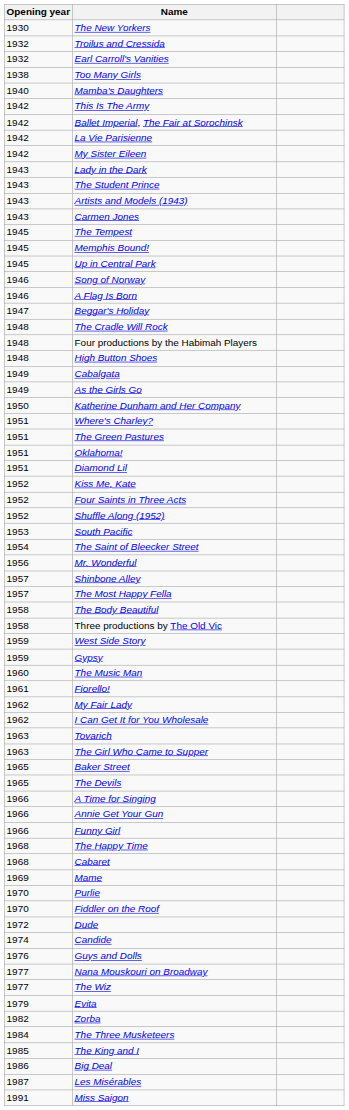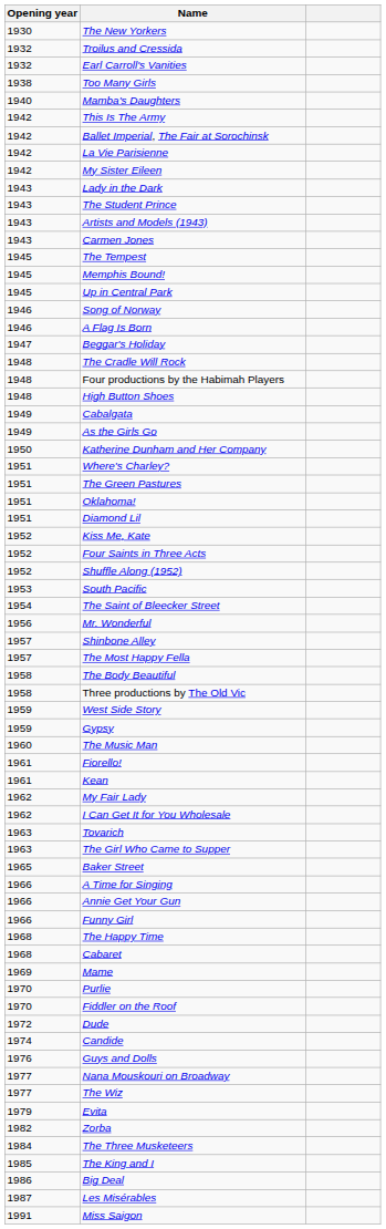 <table class="wikitable sortable collapsible">
 <tr>
 <th width=20% scope="col">Opening year</th>
 <th width=60% scope="col">Name</th>
 <th width=20% scope="col" class="unsortable"></th>
 </tr>
 <tr>
 <td>1930</td>
 <td><em><a href='#'>The New Yorkers</a></em></td>
 <td></td>
 </tr>
 <tr>
 <td>1932</td>
 <td><em><a href='#'>Troilus and Cressida</a></em></td>
 <td></td>
 </tr>
 <tr>
 <td>1932</td>
 <td><em><a href='#'>Earl Carroll's Vanities</a></em></td>
 <td></td>
 </tr>
 <tr>
 <td>1938</td>
 <td><em><a href='#'>Too Many Girls</a></em></td>
 <td></td>
 </tr>
 <tr>
 <td>1940</td>
 <td><em><a href='#'>Mamba's Daughters</a></em></td>
 <td></td>
 </tr>
 <tr>
 <td>1942</td>
 <td><em><a href='#'>This Is The Army</a></em></td>
 <td></td>
 </tr>
 <tr>
 <td>1942</td>
 <td><em><a href='#'>Ballet Imperial</a></em>, <em><a href='#'>The Fair at Sorochinsk</a></em></td>
 <td></td>
 </tr>
 <tr>
 <td>1942</td>
 <td><em><a href='#'>La Vie Parisienne</a></em></td>
 <td></td>
 </tr>
 <tr>
 <td>1942</td>
 <td><em><a href='#'>My Sister Eileen</a></em></td>
 <td></td>
 </tr>
 <tr>
 <td>1943</td>
 <td><em><a href='#'>Lady in the Dark</a></em></td>
 <td></td>
 </tr>
 <tr>
 <td>1943</td>
 <td><em><a href='#'>The Student Prince</a></em></td>
 <td></td>
 </tr>
 <tr>
 <td>1943</td>
 <td><em><a href='#'>Artists and Models (1943)</a></em></td>
 <td></td>
 </tr>
 <tr>
 <td>1943</td>
 <td><em><a href='#'>Carmen Jones</a></em></td>
 <td></td>
 </tr>
 <tr>
 <td>1945</td>
 <td><em><a href='#'>The Tempest</a></em></td>
 <td></td>
 </tr>
 <tr>
 <td>1945</td>
 <td><em><a href='#'>Memphis Bound!</a></em></td>
 <td></td>
 </tr>
 <tr>
 <td>1945</td>
 <td><em><a href='#'>Up in Central Park</a></em></td>
 <td></td>
 </tr>
 <tr>
 <td>1946</td>
 <td><em><a href='#'>Song of Norway</a></em></td>
 <td></td>
 </tr>
 <tr>
 <td>1946</td>
 <td><em><a href='#'>A Flag Is Born</a></em></td>
 <td></td>
 </tr>
 <tr>
 <td>1947</td>
 <td><em><a href='#'>Beggar's Holiday</a></em></td>
 <td></td>
 </tr>
 <tr>
 <td>1948</td>
 <td><em><a href='#'>The Cradle Will Rock</a></em></td>
 <td></td>
 </tr>
 <tr>
 <td>1948</td>
 <td>Four productions by the Habimah Players</td>
 <td></td>
 </tr>
 <tr>
 <td>1948</td>
 <td><em><a href='#'>High Button Shoes</a></em></td>
 <td></td>
 </tr>
 <tr>
 <td>1949</td>
 <td><em><a href='#'>Cabalgata</a></em></td>
 <td></td>
 </tr>
 <tr>
 <td>1949</td>
 <td><em><a href='#'>As the Girls Go</a></em></td>
 <td></td>
 </tr>
 <tr>
 <td>1950</td>
 <td><em><a href='#'>Katherine Dunham and Her Company</a></em></td>
 <td></td>
 </tr>
 <tr>
 <td>1951</td>
 <td><em><a href='#'>Where's Charley?</a></em></td>
 <td></td>
 </tr>
 <tr>
 <td>1951</td>
 <td><em><a href='#'>The Green Pastures</a></em></td>
 <td></td>
 </tr>
 <tr>
 <td>1951</td>
 <td><em><a href='#'>Oklahoma!</a></em></td>
 <td></td>
 </tr>
 <tr>
 <td>1951</td>
 <td><em><a href='#'>Diamond Lil</a></em></td>
 <td></td>
 </tr>
 <tr>
 <td>1952</td>
 <td><em><a href='#'>Kiss Me, Kate</a></em></td>
 <td></td>
 </tr>
 <tr>
 <td>1952</td>
 <td><em><a href='#'>Four Saints in Three Acts</a></em></td>
 <td></td>
 </tr>
 <tr>
 <td>1952</td>
 <td><em><a href='#'>Shuffle Along (1952)</a></em></td>
 <td></td>
 </tr>
 <tr>
 <td>1953</td>
 <td><em><a href='#'>South Pacific</a></em></td>
 <td></td>
 </tr>
 <tr>
 <td>1954</td>
 <td><em><a href='#'>The Saint of Bleecker Street</a></em></td>
 <td></td>
 </tr>
 <tr>
 <td>1956</td>
 <td><em><a href='#'>Mr. Wonderful</a></em></td>
 <td></td>
 </tr>
 <tr>
 <td>1957</td>
 <td><em><a href='#'>Shinbone Alley</a></em></td>
 <td></td>
 </tr>
 <tr>
 <td>1957</td>
 <td><em><a href='#'>The Most Happy Fella</a></em></td>
 <td></td>
 </tr>
 <tr>
 <td>1958</td>
 <td><em><a href='#'>The Body Beautiful</a></em></td>
 <td></td>
 </tr>
 <tr>
 <td>1958</td>
 <td>Three productions by <a href='#'>The Old Vic</a></td>
 <td></td>
 </tr>
 <tr>
 <td>1959</td>
 <td><em><a href='#'>West Side Story</a></em></td>
 <td></td>
 </tr>
 <tr>
 <td>1959</td>
 <td><em><a href='#'>Gypsy</a></em></td>
 <td></td>
 </tr>
 <tr>
 <td>1960</td>
 <td><em><a href='#'>The Music Man</a></em></td>
 <td></td>
 </tr>
 <tr>
 <td>1961</td>
 <td><em><a href='#'>Fiorello!</a></em></td>
 <td></td>
 </tr>
 <tr>
+<td>1961</td>
+<td><em><a href='#'>Kean</a></em></td>
+<td></td>
+</tr>
+<tr>
 <td>1962</td>
 <td><em><a href='#'>My Fair Lady</a></em></td>
 <td></td>
 </tr>
 <tr>
 <td>1962</td>
 <td><em><a href='#'>I Can Get It for You Wholesale</a></em></td>
 <td></td>
 </tr>
 <tr>
 <td>1963</td>
 <td><em><a href='#'>Tovarich</a></em></td>
 <td></td>
 </tr>
 <tr>
 <td>1963</td>
 <td><em><a href='#'>The Girl Who Came to Supper</a></em></td>
 <td></td>
 </tr>
 <tr>
 <td>1965</td>
 <td><em><a href='#'>Baker Street</a></em></td>
-<td></td>
-</tr>
-<tr>
-<td>1965</td>
-<td><em><a href='#'>The Devils</a></em></td>
 <td></td>
 </tr>
 <tr>
 <td>1966</td>
 <td><em><a href='#'>A Time for Singing</a></em></td>
 <td></td>
 </tr>
 <tr>
 <td>1966</td>
 <td><em><a href='#'>Annie Get Your Gun</a></em></td>
 <td></td>
 </tr>
 <tr>
 <td>1966</td>
 <td><em><a href='#'>Funny Girl</a></em></td>
 <td></td>
 </tr>
 <tr>
 <td>1968</td>
 <td><em><a href='#'>The Happy Time</a></em></td>
 <td></td>
 </tr>
 <tr>
 <td>1968</td>
 <td><em><a href='#'>Cabaret</a></em></td>
 <td></td>
 </tr>
 <tr>
 <td>1969</td>
 <td><em><a href='#'>Mame</a></em></td>
 <td></td>
 </tr>
 <tr>
 <td>1970</td>
 <td><em><a href='#'>Purlie</a></em></td>
 <td></td>
 </tr>
 <tr>
 <td>1970</td>
 <td><em><a href='#'>Fiddler on the Roof</a></em></td>
 <td></td>
 </tr>
 <tr>
 <td>1972</td>
 <td><em><a href='#'>Dude</a></em></td>
 <td></td>
 </tr>
 <tr>
 <td>1974</td>
 <td><em><a href='#'>Candide</a></em></td>
 <td></td>
 </tr>
 <tr>
 <td>1976</td>
 <td><em><a href='#'>Guys and Dolls</a></em></td>
 <td></td>
 </tr>
 <tr>
 <td>1977</td>
 <td><em><a href='#'>Nana Mouskouri on Broadway</a></em></td>
 <td></td>
 </tr>
 <tr>
 <td>1977</td>
 <td><em><a href='#'>The Wiz</a></em></td>
 <td></td>
 </tr>
 <tr>
 <td>1979</td>
 <td><em><a href='#'>Evita</a></em></td>
 <td></td>
 </tr>
 <tr>
 <td>1982</td>
 <td><em><a href='#'>Zorba</a></em></td>
 <td></td>
 </tr>
 <tr>
 <td>1984</td>
 <td><em><a href='#'>The Three Musketeers</a></em></td>
 <td></td>
 </tr>
 <tr>
 <td>1985</td>
 <td><em><a href='#'>The King and I</a></em></td>
 <td></td>
 </tr>
 <tr>
 <td>1986</td>
 <td><em><a href='#'>Big Deal</a></em></td>
 <td></td>
 </tr>
 <tr>
 <td>1987</td>
 <td><em><a href='#'>Les Misérables</a></em></td>
 <td></td>
 </tr>
 <tr>
 <td>1991</td>
 <td><em><a href='#'>Miss Saigon</a></em></td>
 <td></td>
 </tr>
 </table>
